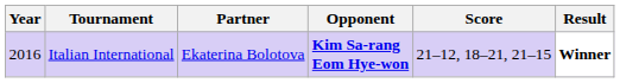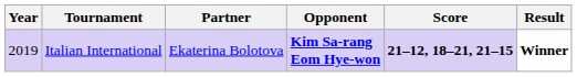 <table class="sortable wikitable" style="font-size: 90%;">
 <tr>
 <th>Year</th>
 <th>Tournament</th>
 <th>Partner</th>
 <th>Opponent</th>
 <th>Score</th>
 <th>Result</th>
 </tr>
 <tr style="background:#D8CEF6">
-<td align="center">2016</td>
+<td align="center">2019</td>
 <td align="left"><a href='#'>Italian International</a></td>
 <td align="left"> <a href='#'>Ekaterina Bolotova</a></td>
 <td align="left"><strong> <a href='#'>Kim Sa-rang</a> <br>  <a href='#'>Eom Hye-won</a></strong></td>
-<td align="left">21–12, 18–21, 21–15</td>
+<td align="left"><strong>21–12, 18–21, 21–15</strong></td>
 <td style="text-align:left; background:white"> <strong>Winner</strong></td>
 </tr>
 </table>
